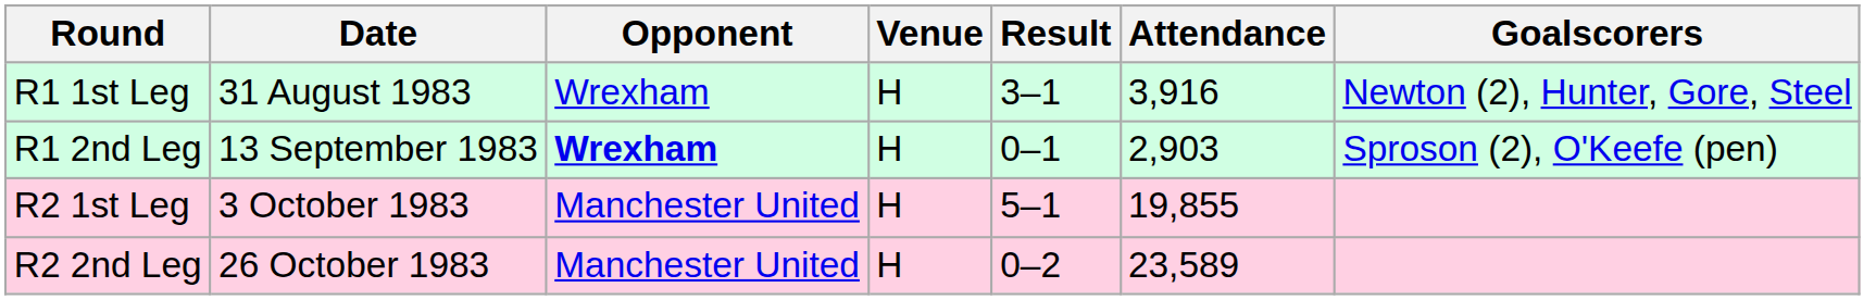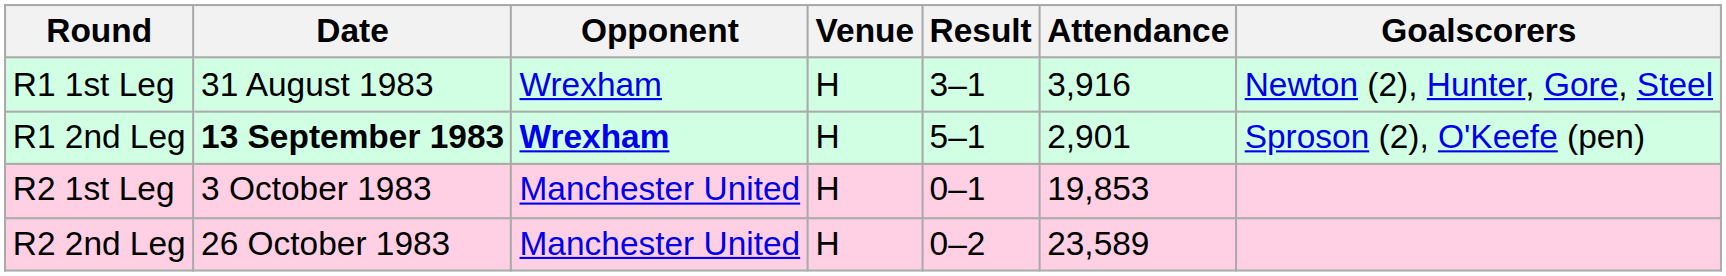 <table class="wikitable">
 <tr>
 <th>Round</th>
 <th>Date</th>
 <th>Opponent</th>
 <th>Venue</th>
 <th>Result</th>
 <th>Attendance</th>
 <th>Goalscorers</th>
 </tr>
 <tr style="background-color: #d0ffe3;">
 <td>R1 1st Leg</td>
 <td>31 August 1983</td>
 <td><a href='#'>Wrexham</a></td>
 <td>H</td>
 <td>3–1</td>
 <td>3,916</td>
 <td><a href='#'>Newton</a> (2), <a href='#'>Hunter</a>, <a href='#'>Gore</a>, <a href='#'>Steel</a></td>
 </tr>
 <tr style="background-color: #d0ffe3;">
 <td>R1 2nd Leg</td>
-<td>13 September 1983</td>
+<td><strong>13 September 1983</strong></td>
 <td><strong><a href='#'>Wrexham</a></strong></td>
 <td>H</td>
-<td>0–1</td>
-<td>2,903</td>
+<td>5–1</td>
+<td>2,901</td>
 <td><a href='#'>Sproson</a> (2), <a href='#'>O'Keefe</a> (pen)</td>
 </tr>
 <tr style="background-color: #ffd0e3;">
 <td>R2 1st Leg</td>
 <td>3 October 1983</td>
 <td><a href='#'>Manchester United</a></td>
 <td>H</td>
-<td>5–1</td>
-<td>19,855</td>
+<td>0–1</td>
+<td>19,853</td>
 <td></td>
 </tr>
 <tr style="background-color: #ffd0e3;">
 <td>R2 2nd Leg</td>
 <td>26 October 1983</td>
 <td><a href='#'>Manchester United</a></td>
 <td>H</td>
 <td>0–2</td>
 <td>23,589</td>
 <td></td>
 </tr>
 </table>
